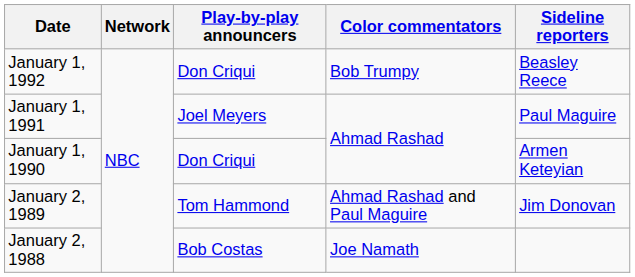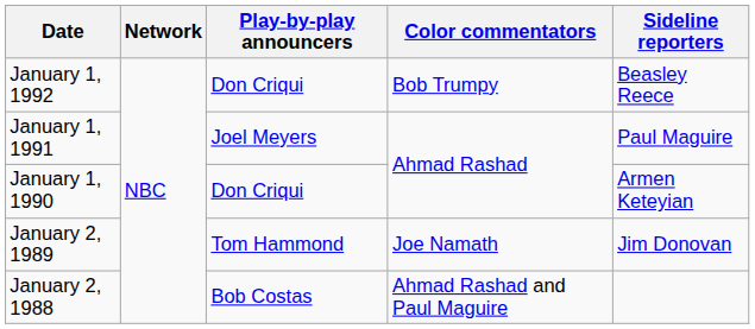 <table class="wikitable">
 <tr>
 <th>Date</th>
 <th>Network</th>
 <th><a href='#'>Play-by-play</a> announcers</th>
 <th><a href='#'>Color commentators</a></th>
 <th><a href='#'>Sideline reporters</a></th>
 </tr>
 <tr>
 <td>January 1, 1992</td>
 <td rowspan=5><a href='#'>NBC</a></td>
 <td><a href='#'>Don Criqui</a></td>
 <td><a href='#'>Bob Trumpy</a></td>
 <td><a href='#'>Beasley Reece</a></td>
 </tr>
 <tr>
 <td>January 1, 1991</td>
 <td><a href='#'>Joel Meyers</a></td>
 <td rowspan=2><a href='#'>Ahmad Rashad</a></td>
 <td><a href='#'>Paul Maguire</a></td>
 </tr>
 <tr>
 <td>January 1, 1990</td>
 <td><a href='#'>Don Criqui</a></td>
 <td><a href='#'>Armen Keteyian</a></td>
 </tr>
 <tr>
 <td>January 2, 1989</td>
 <td><a href='#'>Tom Hammond</a></td>
-<td><a href='#'>Ahmad Rashad</a> and <a href='#'>Paul Maguire</a></td>
+<td><a href='#'>Joe Namath</a></td>
 <td><a href='#'>Jim Donovan</a></td>
 </tr>
 <tr>
 <td>January 2, 1988</td>
 <td><a href='#'>Bob Costas</a></td>
-<td><a href='#'>Joe Namath</a></td>
+<td><a href='#'>Ahmad Rashad</a> and <a href='#'>Paul Maguire</a></td>
 <td></td>
 </tr>
 </table>
